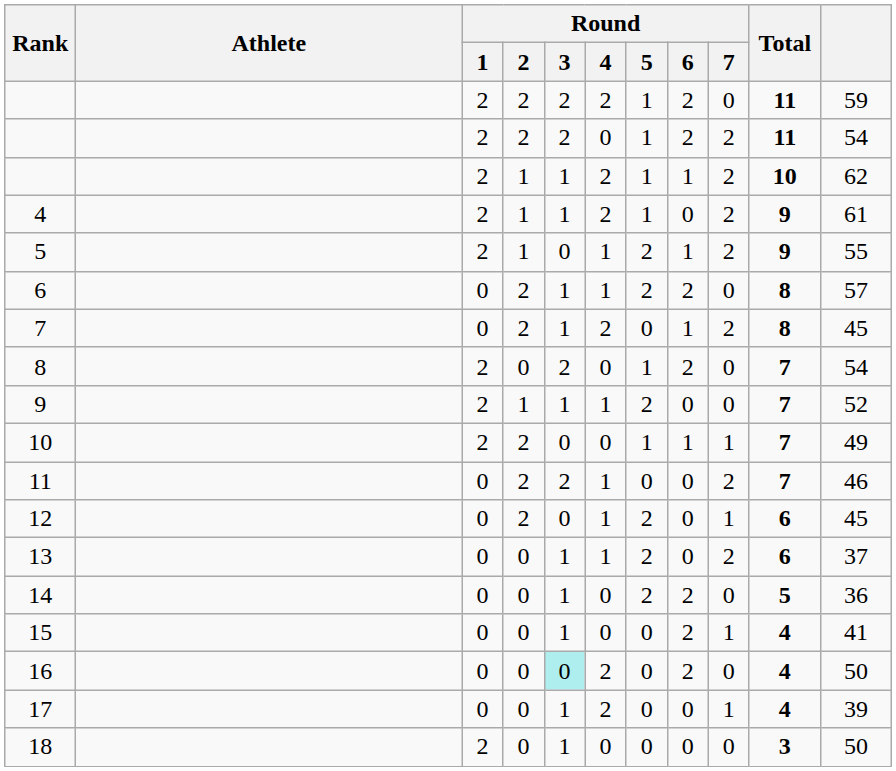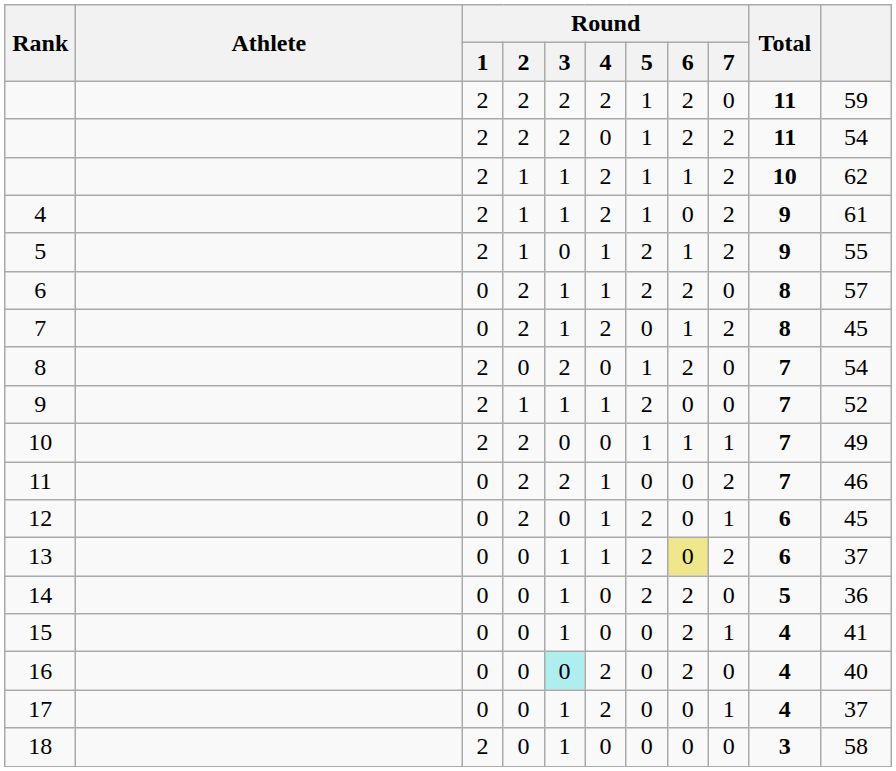 <table class=wikitable style="text-align:center">
 <tr>
 <th rowspan="2" width=40>Rank</th>
 <th rowspan="2" width=250>Athlete</th>
 <th colspan="7">Round</th>
 <th rowspan="2" width=40>Total</th>
 <th rowspan="2" width=40></th>
 </tr>
 <tr>
 <th width=20>1</th>
 <th width=20>2</th>
 <th width=20>3</th>
 <th width=20>4</th>
 <th width=20>5</th>
 <th width=20>6</th>
 <th width=20>7</th>
 </tr>
 <tr>
 <td></td>
 <td align=left></td>
 <td>2</td>
 <td>2</td>
 <td>2</td>
 <td>2</td>
 <td>1</td>
 <td>2</td>
 <td>0</td>
 <td><strong>11</strong></td>
 <td>59</td>
 </tr>
 <tr>
 <td></td>
 <td align=left></td>
 <td>2</td>
 <td>2</td>
 <td>2</td>
 <td>0</td>
 <td>1</td>
 <td>2</td>
 <td>2</td>
 <td><strong>11</strong></td>
 <td>54</td>
 </tr>
 <tr>
 <td></td>
 <td align=left></td>
 <td>2</td>
 <td>1</td>
 <td>1</td>
 <td>2</td>
 <td>1</td>
 <td>1</td>
 <td>2</td>
 <td><strong>10</strong></td>
 <td>62</td>
 </tr>
 <tr>
 <td>4</td>
 <td align=left></td>
 <td>2</td>
 <td>1</td>
 <td>1</td>
 <td>2</td>
 <td>1</td>
 <td>0</td>
 <td>2</td>
 <td><strong>9</strong></td>
 <td>61</td>
 </tr>
 <tr>
 <td>5</td>
 <td align=left></td>
 <td>2</td>
 <td>1</td>
 <td>0</td>
 <td>1</td>
 <td>2</td>
 <td>1</td>
 <td>2</td>
 <td><strong>9</strong></td>
 <td>55</td>
 </tr>
 <tr>
 <td>6</td>
 <td align=left></td>
 <td>0</td>
 <td>2</td>
 <td>1</td>
 <td>1</td>
 <td>2</td>
 <td>2</td>
 <td>0</td>
 <td><strong>8</strong></td>
 <td>57</td>
 </tr>
 <tr>
 <td>7</td>
 <td align=left></td>
 <td>0</td>
 <td>2</td>
 <td>1</td>
 <td>2</td>
 <td>0</td>
 <td>1</td>
 <td>2</td>
 <td><strong>8</strong></td>
 <td>45</td>
 </tr>
 <tr>
 <td>8</td>
 <td align=left></td>
 <td>2</td>
 <td>0</td>
 <td>2</td>
 <td>0</td>
 <td>1</td>
 <td>2</td>
 <td>0</td>
 <td><strong>7</strong></td>
 <td>54</td>
 </tr>
 <tr>
 <td>9</td>
 <td align=left></td>
 <td>2</td>
 <td>1</td>
 <td>1</td>
 <td>1</td>
 <td>2</td>
 <td>0</td>
 <td>0</td>
 <td><strong>7</strong></td>
 <td>52</td>
 </tr>
 <tr>
 <td>10</td>
 <td align=left></td>
 <td>2</td>
 <td>2</td>
 <td>0</td>
 <td>0</td>
 <td>1</td>
 <td>1</td>
 <td>1</td>
 <td><strong>7</strong></td>
 <td>49</td>
 </tr>
 <tr>
 <td>11</td>
 <td align=left></td>
 <td>0</td>
 <td>2</td>
 <td>2</td>
 <td>1</td>
 <td>0</td>
 <td>0</td>
 <td>2</td>
 <td><strong>7</strong></td>
 <td>46</td>
 </tr>
 <tr>
 <td>12</td>
 <td align=left></td>
 <td>0</td>
 <td>2</td>
 <td>0</td>
 <td>1</td>
 <td>2</td>
 <td>0</td>
 <td>1</td>
 <td><strong>6</strong></td>
 <td>45</td>
 </tr>
 <tr>
 <td>13</td>
 <td align=left></td>
 <td>0</td>
 <td>0</td>
 <td>1</td>
 <td>1</td>
 <td>2</td>
-<td>0</td>
+<td style="background: khaki;">0</td>
 <td>2</td>
 <td><strong>6</strong></td>
 <td>37</td>
 </tr>
 <tr>
 <td>14</td>
 <td align=left></td>
 <td>0</td>
 <td>0</td>
 <td>1</td>
 <td>0</td>
 <td>2</td>
 <td>2</td>
 <td>0</td>
 <td><strong>5</strong></td>
 <td>36</td>
 </tr>
 <tr>
 <td>15</td>
 <td align=left></td>
 <td>0</td>
 <td>0</td>
 <td>1</td>
 <td>0</td>
 <td>0</td>
 <td>2</td>
 <td>1</td>
 <td><strong>4</strong></td>
 <td>41</td>
 </tr>
 <tr>
 <td>16</td>
 <td align=left></td>
 <td>0</td>
 <td>0</td>
 <td style="background: paleturquoise;">0</td>
 <td>2</td>
 <td>0</td>
 <td>2</td>
 <td>0</td>
 <td><strong>4</strong></td>
-<td>50</td>
+<td>40</td>
 </tr>
 <tr>
 <td>17</td>
 <td align=left></td>
 <td>0</td>
 <td>0</td>
 <td>1</td>
 <td>2</td>
 <td>0</td>
 <td>0</td>
 <td>1</td>
 <td><strong>4</strong></td>
-<td>39</td>
+<td>37</td>
 </tr>
 <tr>
 <td>18</td>
 <td align=left></td>
 <td>2</td>
 <td>0</td>
 <td>1</td>
 <td>0</td>
 <td>0</td>
 <td>0</td>
 <td>0</td>
 <td><strong>3</strong></td>
-<td>50</td>
+<td>58</td>
 </tr>
 </table>
